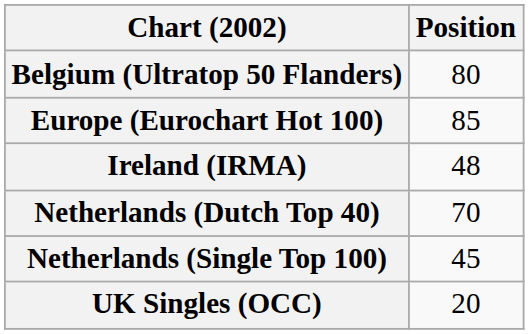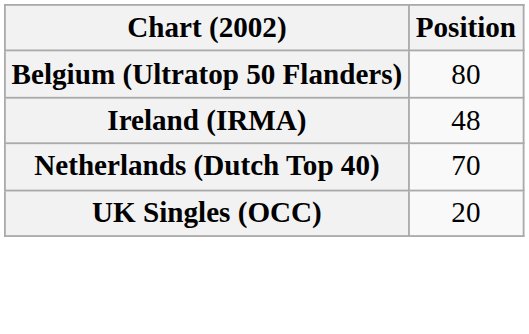 <table class="wikitable sortable plainrowheaders" style="text-align:center">
 <tr>
 <th scope="col">Chart (2002)</th>
 <th scope="col">Position</th>
 </tr>
 <tr>
 <th scope="row">Belgium (Ultratop 50 Flanders)</th>
 <td>80</td>
 </tr>
 <tr>
-<th scope="row">Europe (Eurochart Hot 100)</th>
-<td>85</td>
-</tr>
-<tr>
 <th scope="row">Ireland (IRMA)</th>
 <td>48</td>
 </tr>
 <tr>
 <th scope="row">Netherlands (Dutch Top 40)</th>
 <td>70</td>
 </tr>
 <tr>
-<th scope="row">Netherlands (Single Top 100)</th>
-<td>45</td>
-</tr>
-<tr>
 <th scope="row">UK Singles (OCC)</th>
 <td>20</td>
 </tr>
 </table>
